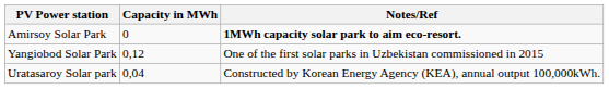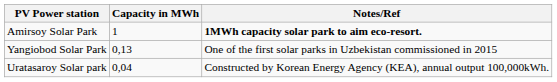 <table class="wikitable">
 <tr>
 <th>PV Power station</th>
 <th>Capacity in MWh</th>
 <th>Notes/Ref</th>
 </tr>
 <tr>
 <td>Amirsoy Solar Park</td>
-<td>0</td>
+<td>1</td>
 <td><strong>1MWh capacity solar park to aim eco-resort.</strong></td>
 </tr>
 <tr>
 <td>Yangiobod Solar Park</td>
-<td>0,12</td>
+<td>0,13</td>
 <td>One of the first solar parks in Uzbekistan commissioned in 2015</td>
 </tr>
 <tr>
 <td>Uratasaroy Solar park</td>
 <td>0,04</td>
 <td>Constructed by Korean Energy Agency (KEA), annual output 100,000kWh.</td>
 </tr>
 </table>
